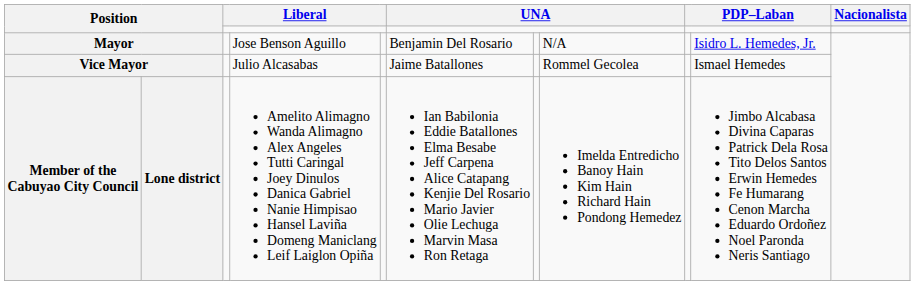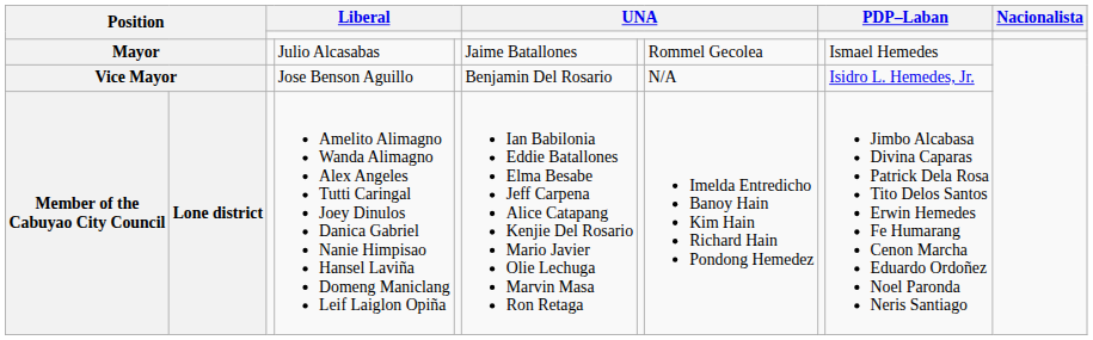 <table class=wikitable>
 <tr>
 <th rowspan=2 colspan=2>Position</th>
 <th colspan=3><a href='#'>Liberal</a></th>
 <th colspan=3><a href='#'>UNA</a></th>
 <th colspan=3><a href='#'>PDP–Laban</a></th>
 <th colspan=3><a href='#'>Nacionalista</a></th>
 </tr>
 <tr>
 <td colspan=3 bgcolor=></td>
 <td colspan=3 bgcolor=></td>
 <td colspan=3 bgcolor=></td>
 <td colspan=3 bgcolor=></td>
 </tr>
 <tr>
 <th colspan=2>Mayor</th>
 <td></td>
+<td>Julio Alcasabas</td>
+<td></td>
+<td>Jaime Batallones</td>
+<td></td>
+<td>Rommel Gecolea</td>
+<td></td>
+<td>Ismael Hemedes</td>
+</tr>
+<tr>
+<th colspan=2>Vice Mayor</th>
+<td></td>
 <td>Jose Benson Aguillo</td>
 <td></td>
 <td>Benjamin Del Rosario</td>
 <td></td>
 <td>N/A</td>
 <td></td>
 <td><a href='#'>Isidro L. Hemedes, Jr.</a></td>
-</tr>
-<tr>
-<th colspan=2>Vice Mayor</th>
-<td></td>
-<td>Julio Alcasabas</td>
-<td></td>
-<td>Jaime Batallones</td>
-<td></td>
-<td>Rommel Gecolea</td>
-<td></td>
-<td>Ismael Hemedes</td>
 </tr>
 <tr>
 <th rowspan=10>Member of the <br> Cabuyao City Council</th>
 <th>Lone district</th>
 <td></td>
 <td><br><ul><li>Amelito Alimagno</li><li>Wanda Alimagno</li><li>Alex Angeles</li><li>Tutti Caringal</li><li>Joey Dinulos</li><li>Danica Gabriel</li><li>Nanie Himpisao</li><li>Hansel Laviña</li><li>Domeng Maniclang</li><li>Leif Laiglon Opiña</li></ul></td>
 <td></td>
 <td><br><ul><li>Ian Babilonia</li><li>Eddie Batallones</li><li>Elma Besabe</li><li>Jeff Carpena</li><li>Alice Catapang</li><li>Kenjie Del Rosario</li><li>Mario Javier</li><li>Olie Lechuga</li><li>Marvin Masa</li><li>Ron Retaga</li></ul></td>
 <td></td>
 <td><br><ul><li>Imelda Entredicho</li><li>Banoy Hain</li><li>Kim Hain</li><li>Richard Hain</li><li>Pondong Hemedez</li></ul></td>
 <td></td>
 <td><br><ul><li>Jimbo Alcabasa</li><li>Divina Caparas</li><li>Patrick Dela Rosa</li><li>Tito Delos Santos</li><li>Erwin Hemedes</li><li>Fe Humarang</li><li>Cenon Marcha</li><li>Eduardo Ordoñez</li><li>Noel Paronda</li><li>Neris Santiago</li></ul></td>
 </tr>
 </table>
